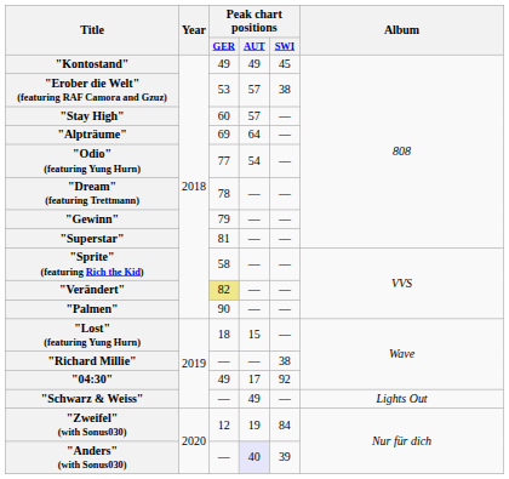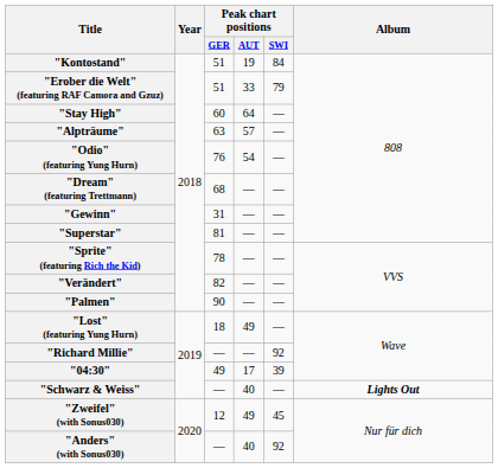 <table class="wikitable plainrowheaders" style="text-align:center;">
 <tr>
 <th scope="col" rowspan="2" style="width:14em;">Title</th>
 <th scope="col" rowspan="2" style="width:1em;">Year</th>
 <th scope="col" colspan="3">Peak chart positions</th>
 <th scope="col" rowspan="2" style="width:16.5em;">Album</th>
 </tr>
 <tr>
 <th style="width:2.5em; font-size:85%"><a href='#'>GER</a><br></th>
 <th style="width:2.5em; font-size:85%"><a href='#'>AUT</a><br></th>
 <th style="width:2.5em; font-size:85%"><a href='#'>SWI</a><br></th>
 </tr>
 <tr>
 <th scope="row">"Kontostand"</th>
 <td rowspan="11">2018</td>
-<td>49</td>
-<td>49</td>
-<td>45</td>
+<td>51</td>
+<td>19</td>
+<td>84</td>
 <td rowspan="8"><em>808</em></td>
 </tr>
 <tr>
 <th scope="row">"Erober die Welt"<br><small>(featuring RAF Camora and Gzuz)</small></th>
-<td>53</td>
-<td>57</td>
-<td>38</td>
+<td>51</td>
+<td>33</td>
+<td>79</td>
 </tr>
 <tr>
 <th scope="row">"Stay High"</th>
 <td>60</td>
+<td>64</td>
+<td>—</td>
+</tr>
+<tr>
+<th scope="row">"Alpträume"</th>
+<td>63</td>
 <td>57</td>
 <td>—</td>
 </tr>
 <tr>
-<th scope="row">"Alpträume"</th>
-<td>69</td>
-<td>64</td>
-<td>—</td>
-</tr>
-<tr>
 <th scope="row">"Odio"<br><small>(featuring Yung Hurn)</small></th>
-<td>77</td>
+<td>76</td>
 <td>54</td>
 <td>—</td>
 </tr>
 <tr>
 <th scope="row">"Dream"<br><small>(featuring Trettmann)</small></th>
-<td>78</td>
+<td>68</td>
 <td>—</td>
 <td>—</td>
 </tr>
 <tr>
 <th scope="row">"Gewinn"</th>
-<td>79</td>
+<td>31</td>
 <td>—</td>
 <td>—</td>
 </tr>
 <tr>
 <th scope="row">"Superstar"</th>
 <td>81</td>
 <td>—</td>
 <td>—</td>
 </tr>
 <tr>
 <th scope="row">"Sprite"<br><small>(featuring <a href='#'>Rich the Kid</a>)</small></th>
-<td>58</td>
+<td>78</td>
 <td>—</td>
 <td>—</td>
 <td rowspan="3"><em>VVS</em></td>
 </tr>
 <tr>
 <th scope="row">"Verändert"</th>
-<td style="background: khaki;">82</td>
+<td>82</td>
 <td>—</td>
 <td>—</td>
 </tr>
 <tr>
 <th scope="row">"Palmen"</th>
 <td>90</td>
 <td>—</td>
 <td>—</td>
 </tr>
 <tr>
 <th scope="row">"Lost"<br><small>(featuring Yung Hurn)</small></th>
 <td rowspan="4">2019</td>
 <td>18</td>
-<td>15</td>
+<td>49</td>
 <td>—</td>
 <td rowspan="3"><em>Wave</em></td>
 </tr>
 <tr>
 <th scope="row">"Richard Millie"</th>
 <td>—</td>
 <td>—</td>
-<td>38</td>
+<td>92</td>
 </tr>
 <tr>
 <th scope="row">"04:30"</th>
 <td>49</td>
 <td>17</td>
-<td>92</td>
+<td>39</td>
 </tr>
 <tr>
 <th scope="row">"Schwarz & Weiss"<br></th>
 <td>—</td>
-<td>49</td>
+<td>40</td>
 <td>—</td>
-<td><em>Lights Out</em></td>
+<td><strong><em>Lights Out</em></strong></td>
 </tr>
 <tr>
 <th scope="row">"Zweifel"<br><small>(with Sonus030)</small></th>
 <td rowspan="2">2020</td>
 <td>12</td>
-<td>19</td>
-<td>84</td>
+<td>49</td>
+<td>45</td>
 <td rowspan="2"><em>Nur für dich</em></td>
 </tr>
 <tr>
 <th scope="row">"Anders"<br><small>(with Sonus030)</small></th>
 <td>—</td>
-<td style="background: lavender;">40</td>
-<td>39</td>
+<td>40</td>
+<td>92</td>
 </tr>
 </table>
